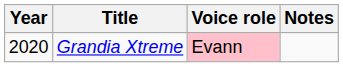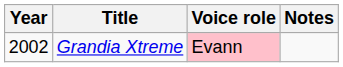 <table class="wikitable">
 <tr>
 <th>Year</th>
 <th>Title</th>
 <th>Voice role</th>
 <th>Notes</th>
 </tr>
 <tr>
-<td>2020</td>
+<td>2002</td>
 <td><em><a href='#'>Grandia Xtreme</a></em></td>
 <td style="background: pink;">Evann</td>
 <td></td>
 </tr>
 </table>
